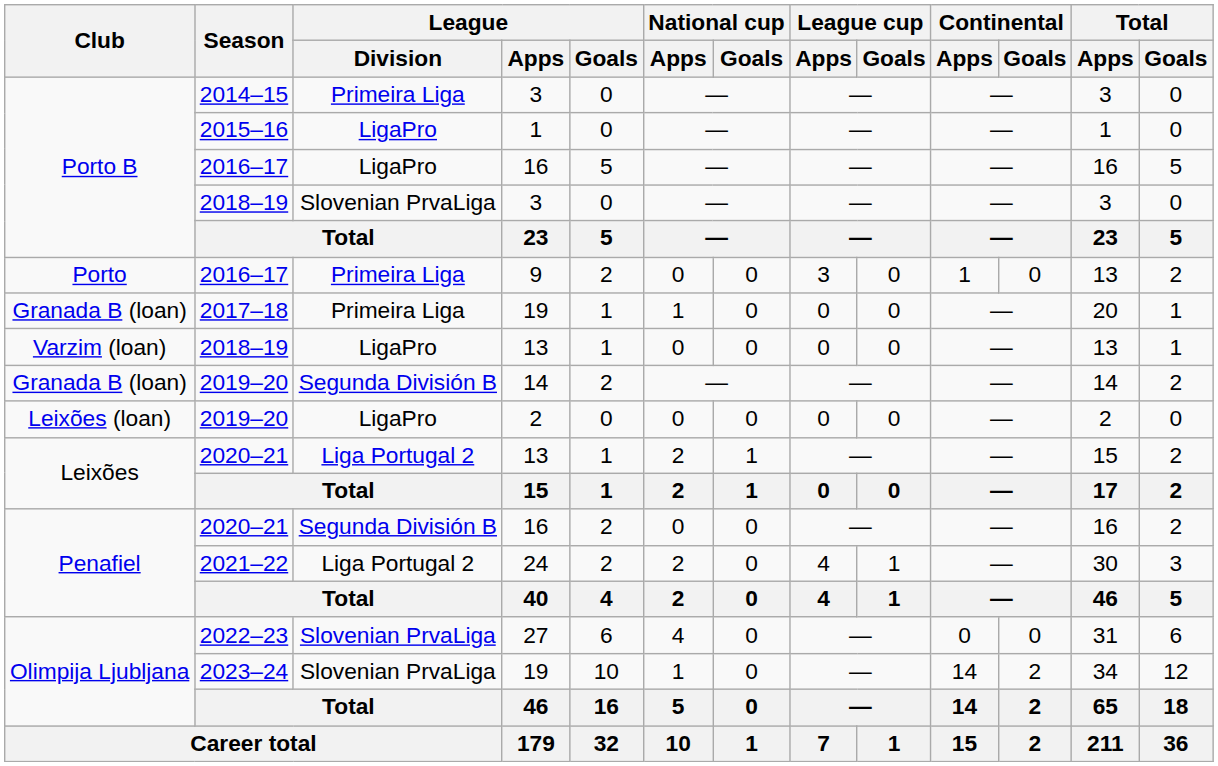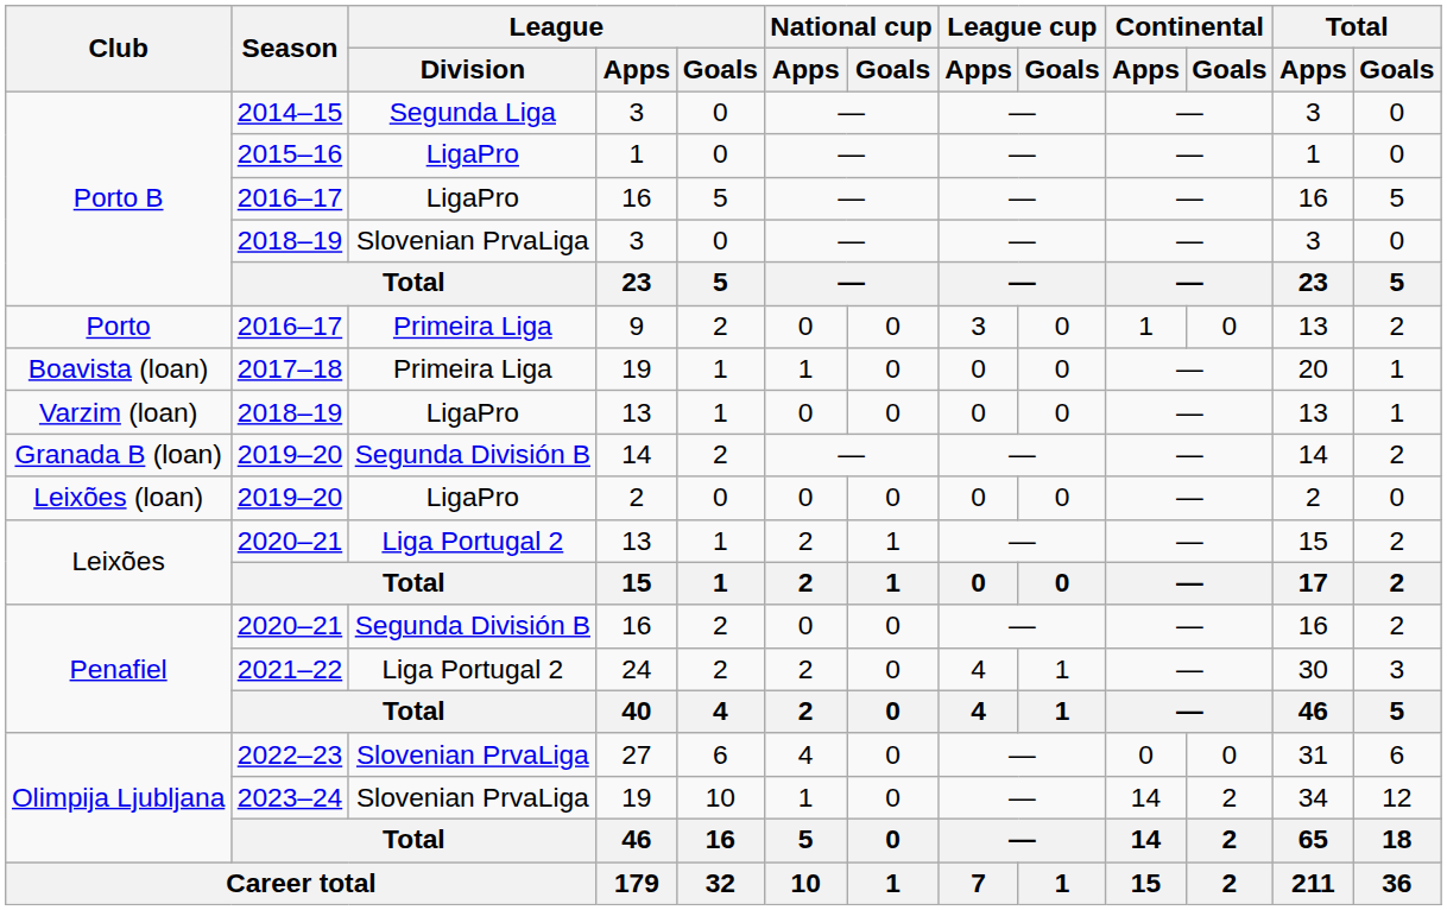 <table class="wikitable" style="text-align:center">
 <tr>
 <th rowspan="2">Club</th>
 <th rowspan="2">Season</th>
 <th colspan="3">League</th>
 <th colspan="2">National cup</th>
 <th colspan="2">League cup</th>
 <th colspan="2">Continental</th>
 <th colspan="2">Total</th>
 </tr>
 <tr>
 <th>Division</th>
 <th>Apps</th>
 <th>Goals</th>
 <th>Apps</th>
 <th>Goals</th>
 <th>Apps</th>
 <th>Goals</th>
 <th>Apps</th>
 <th>Goals</th>
 <th>Apps</th>
 <th>Goals</th>
 </tr>
 <tr>
 <td rowspan="5"><a href='#'>Porto B</a></td>
 <td><a href='#'>2014–15</a></td>
-<td><a href='#'>Primeira Liga</a></td>
+<td><a href='#'>Segunda Liga</a></td>
 <td>3</td>
 <td>0</td>
 <td colspan=2>—</td>
 <td colspan=2>—</td>
 <td colspan=2>—</td>
 <td>3</td>
 <td>0</td>
 </tr>
 <tr>
 <td><a href='#'>2015–16</a></td>
 <td><a href='#'>LigaPro</a></td>
 <td>1</td>
 <td>0</td>
 <td colspan=2>—</td>
 <td colspan=2>—</td>
 <td colspan=2>—</td>
 <td>1</td>
 <td>0</td>
 </tr>
 <tr>
 <td><a href='#'>2016–17</a></td>
 <td>LigaPro</td>
 <td>16</td>
 <td>5</td>
 <td colspan=2>—</td>
 <td colspan=2>—</td>
 <td colspan=2>—</td>
 <td>16</td>
 <td>5</td>
 </tr>
 <tr>
 <td><a href='#'>2018–19</a></td>
 <td>Slovenian PrvaLiga</td>
 <td>3</td>
 <td>0</td>
 <td colspan="2">—</td>
 <td colspan="2">—</td>
 <td colspan="2">—</td>
 <td>3</td>
 <td>0</td>
 </tr>
 <tr>
 <th colspan="2">Total</th>
 <th>23</th>
 <th>5</th>
 <th colspan="2">—</th>
 <th colspan="2">—</th>
 <th colspan="2">—</th>
 <th>23</th>
 <th>5</th>
 </tr>
 <tr>
 <td><a href='#'>Porto</a></td>
 <td><a href='#'>2016–17</a></td>
 <td><a href='#'>Primeira Liga</a></td>
 <td>9</td>
 <td>2</td>
 <td>0</td>
 <td>0</td>
 <td>3</td>
 <td>0</td>
 <td>1</td>
 <td>0</td>
 <td>13</td>
 <td>2</td>
 </tr>
 <tr>
-<td><a href='#'>Granada B</a> (loan)</td>
+<td><a href='#'>Boavista</a> (loan)</td>
 <td><a href='#'>2017–18</a></td>
 <td>Primeira Liga</td>
 <td>19</td>
 <td>1</td>
 <td>1</td>
 <td>0</td>
 <td>0</td>
 <td>0</td>
 <td colspan="2">—</td>
 <td>20</td>
 <td>1</td>
 </tr>
 <tr>
 <td><a href='#'>Varzim</a> (loan)</td>
 <td><a href='#'>2018–19</a></td>
 <td>LigaPro</td>
 <td>13</td>
 <td>1</td>
 <td>0</td>
 <td>0</td>
 <td>0</td>
 <td>0</td>
 <td colspan="2">—</td>
 <td>13</td>
 <td>1</td>
 </tr>
 <tr>
 <td><a href='#'>Granada B</a> (loan)</td>
 <td><a href='#'>2019–20</a></td>
 <td><a href='#'>Segunda División B</a></td>
 <td>14</td>
 <td>2</td>
 <td colspan="2">—</td>
 <td colspan="2">—</td>
 <td colspan="2">—</td>
 <td>14</td>
 <td>2</td>
 </tr>
 <tr>
 <td><a href='#'>Leixões</a> (loan)</td>
 <td><a href='#'>2019–20</a></td>
 <td>LigaPro</td>
 <td>2</td>
 <td>0</td>
 <td>0</td>
 <td>0</td>
 <td>0</td>
 <td>0</td>
 <td colspan="2">—</td>
 <td>2</td>
 <td>0</td>
 </tr>
 <tr>
 <td rowspan="2">Leixões</td>
 <td><a href='#'>2020–21</a></td>
 <td><a href='#'>Liga Portugal 2</a></td>
 <td>13</td>
 <td>1</td>
 <td>2</td>
 <td>1</td>
 <td colspan="2">—</td>
 <td colspan="2">—</td>
 <td>15</td>
 <td>2</td>
 </tr>
 <tr>
 <th colspan="2">Total</th>
 <th>15</th>
 <th>1</th>
 <th>2</th>
 <th>1</th>
 <th>0</th>
 <th>0</th>
 <th colspan="2">—</th>
 <th>17</th>
 <th>2</th>
 </tr>
 <tr>
 <td rowspan="3"><a href='#'>Penafiel</a></td>
 <td><a href='#'>2020–21</a></td>
 <td><a href='#'>Segunda División B</a></td>
 <td>16</td>
 <td>2</td>
 <td>0</td>
 <td>0</td>
 <td colspan="2">—</td>
 <td colspan="2">—</td>
 <td>16</td>
 <td>2</td>
 </tr>
 <tr>
 <td><a href='#'>2021–22</a></td>
 <td>Liga Portugal 2</td>
 <td>24</td>
 <td>2</td>
 <td>2</td>
 <td>0</td>
 <td>4</td>
 <td>1</td>
 <td colspan="2">—</td>
 <td>30</td>
 <td>3</td>
 </tr>
 <tr>
 <th colspan="2">Total</th>
 <th>40</th>
 <th>4</th>
 <th>2</th>
 <th>0</th>
 <th>4</th>
 <th>1</th>
 <th colspan="2">—</th>
 <th>46</th>
 <th>5</th>
 </tr>
 <tr>
 <td rowspan="3"><a href='#'>Olimpija Ljubljana</a></td>
 <td><a href='#'>2022–23</a></td>
 <td><a href='#'>Slovenian PrvaLiga</a></td>
 <td>27</td>
 <td>6</td>
 <td>4</td>
 <td>0</td>
 <td colspan="2">—</td>
 <td>0</td>
 <td>0</td>
 <td>31</td>
 <td>6</td>
 </tr>
 <tr>
 <td><a href='#'>2023–24</a></td>
 <td>Slovenian PrvaLiga</td>
 <td>19</td>
 <td>10</td>
 <td>1</td>
 <td>0</td>
 <td colspan="2">—</td>
 <td>14</td>
 <td>2</td>
 <td>34</td>
 <td>12</td>
 </tr>
 <tr>
 <th colspan="2">Total</th>
 <th>46</th>
 <th>16</th>
 <th>5</th>
 <th>0</th>
 <th colspan="2">—</th>
 <th>14</th>
 <th>2</th>
 <th>65</th>
 <th>18</th>
 </tr>
 <tr>
 <th colspan="3">Career total</th>
 <th>179</th>
 <th>32</th>
 <th>10</th>
 <th>1</th>
 <th>7</th>
 <th>1</th>
 <th>15</th>
 <th>2</th>
 <th>211</th>
 <th>36</th>
 </tr>
 </table>
